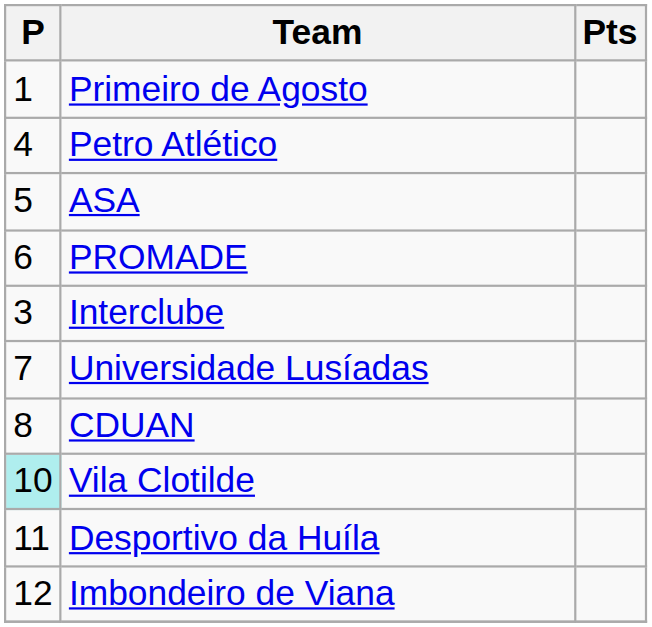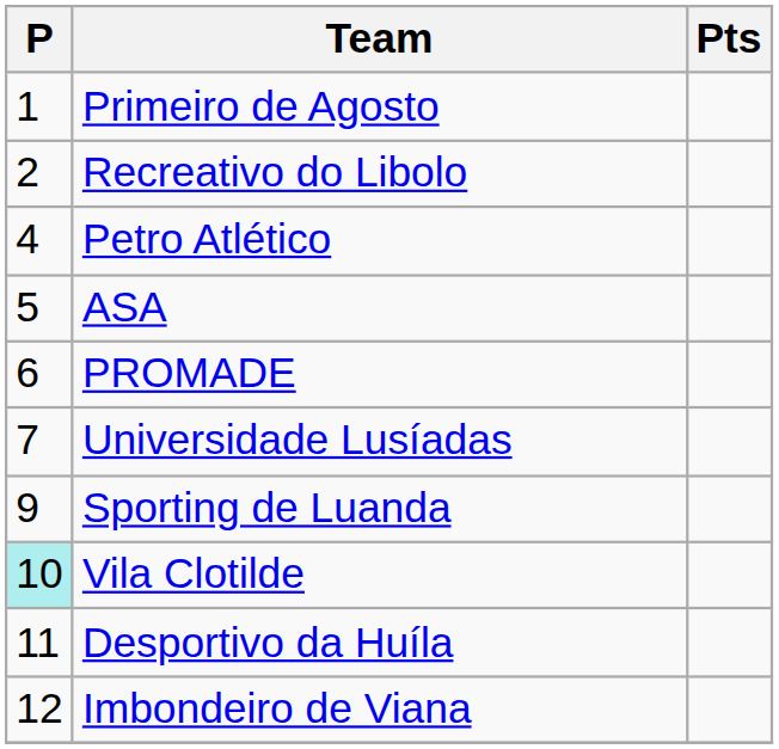 <table class="wikitable">
 <tr>
 <th>P</th>
 <th width=225>Team</th>
 <th>Pts</th>
 </tr>
 <tr>
 <td>1</td>
 <td><a href='#'>Primeiro de Agosto</a></td>
+<td></td>
+</tr>
+<tr>
+<td>2</td>
+<td><a href='#'>Recreativo do Libolo</a></td>
 <td></td>
 </tr>
 <tr>
 <td>4</td>
 <td><a href='#'>Petro Atlético</a></td>
 <td></td>
 </tr>
 <tr>
 <td>5</td>
 <td><a href='#'>ASA</a></td>
 <td></td>
 </tr>
 <tr>
 <td>6</td>
 <td><a href='#'>PROMADE</a></td>
 <td></td>
 </tr>
 <tr>
-<td>3</td>
-<td><a href='#'>Interclube</a></td>
-<td></td>
-</tr>
-<tr>
 <td>7</td>
 <td><a href='#'>Universidade Lusíadas</a></td>
 <td></td>
 </tr>
 <tr>
-<td>8</td>
-<td><a href='#'>CDUAN</a></td>
+<td>9</td>
+<td><a href='#'>Sporting de Luanda</a></td>
 <td></td>
 </tr>
 <tr>
 <td style="background: paleturquoise;">10</td>
 <td><a href='#'>Vila Clotilde</a></td>
 <td></td>
 </tr>
 <tr>
 <td>11</td>
 <td><a href='#'>Desportivo da Huíla</a></td>
 <td></td>
 </tr>
 <tr>
 <td>12</td>
 <td><a href='#'>Imbondeiro de Viana</a></td>
 <td></td>
 </tr>
 <tr>
 </tr>
 </table>
